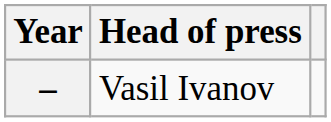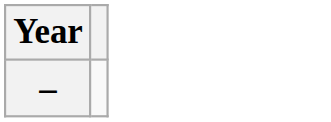 <table class="wikitable plainrowheaders">
 <tr>
 <th>Year</th>
-<th>Head of press</th>
 <th></th>
 </tr>
 <tr>
 <th scope="row">–</th>
-<td>Vasil Ivanov</td>
 <td></td>
 </tr>
 </table>
